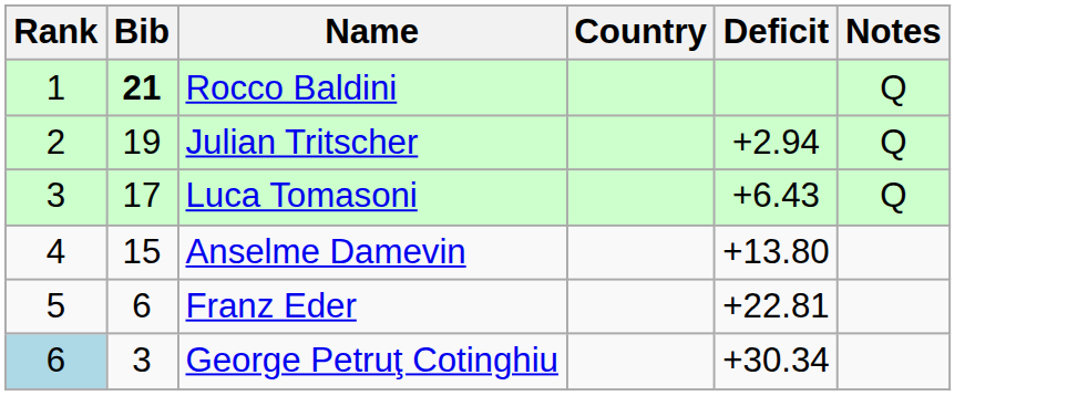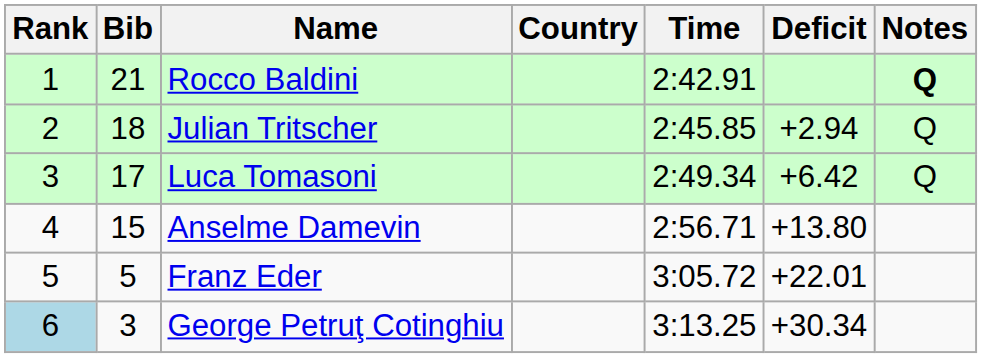 <table class="wikitable" style="text-align:center;">
 <tr>
 <th>Rank</th>
 <th>Bib</th>
 <th>Name</th>
 <th>Country</th>
+<th>Time</th>
 <th>Deficit</th>
 <th>Notes</th>
 </tr>
 <tr bgcolor=ccffcc>
 <td>1</td>
-<td><strong>21</strong></td>
+<td>21</td>
 <td align=left><a href='#'>Rocco Baldini</a></td>
 <td align=left></td>
+<td>2:42.91</td>
 <td></td>
-<td>Q</td>
+<td><strong>Q</strong></td>
 </tr>
 <tr bgcolor=ccffcc>
 <td>2</td>
-<td>19</td>
+<td>18</td>
 <td align=left><a href='#'>Julian Tritscher</a></td>
 <td align=left></td>
+<td>2:45.85</td>
 <td>+2.94</td>
 <td>Q</td>
 </tr>
 <tr bgcolor=ccffcc>
 <td>3</td>
 <td>17</td>
 <td align=left><a href='#'>Luca Tomasoni</a></td>
 <td align=left></td>
-<td>+6.43</td>
+<td>2:49.34</td>
+<td>+6.42</td>
 <td>Q</td>
 </tr>
 <tr>
 <td>4</td>
 <td>15</td>
 <td align=left><a href='#'>Anselme Damevin</a></td>
 <td align=left></td>
+<td>2:56.71</td>
 <td>+13.80</td>
 <td></td>
 </tr>
 <tr>
 <td>5</td>
-<td>6</td>
+<td>5</td>
 <td align=left><a href='#'>Franz Eder</a></td>
 <td align=left></td>
-<td>+22.81</td>
+<td>3:05.72</td>
+<td>+22.01</td>
 <td></td>
 </tr>
 <tr>
 <td style="background: lightblue;">6</td>
 <td>3</td>
 <td align=left><a href='#'>George Petruţ Cotinghiu</a></td>
 <td align=left></td>
+<td>3:13.25</td>
 <td>+30.34</td>
 <td></td>
 </tr>
 </table>
